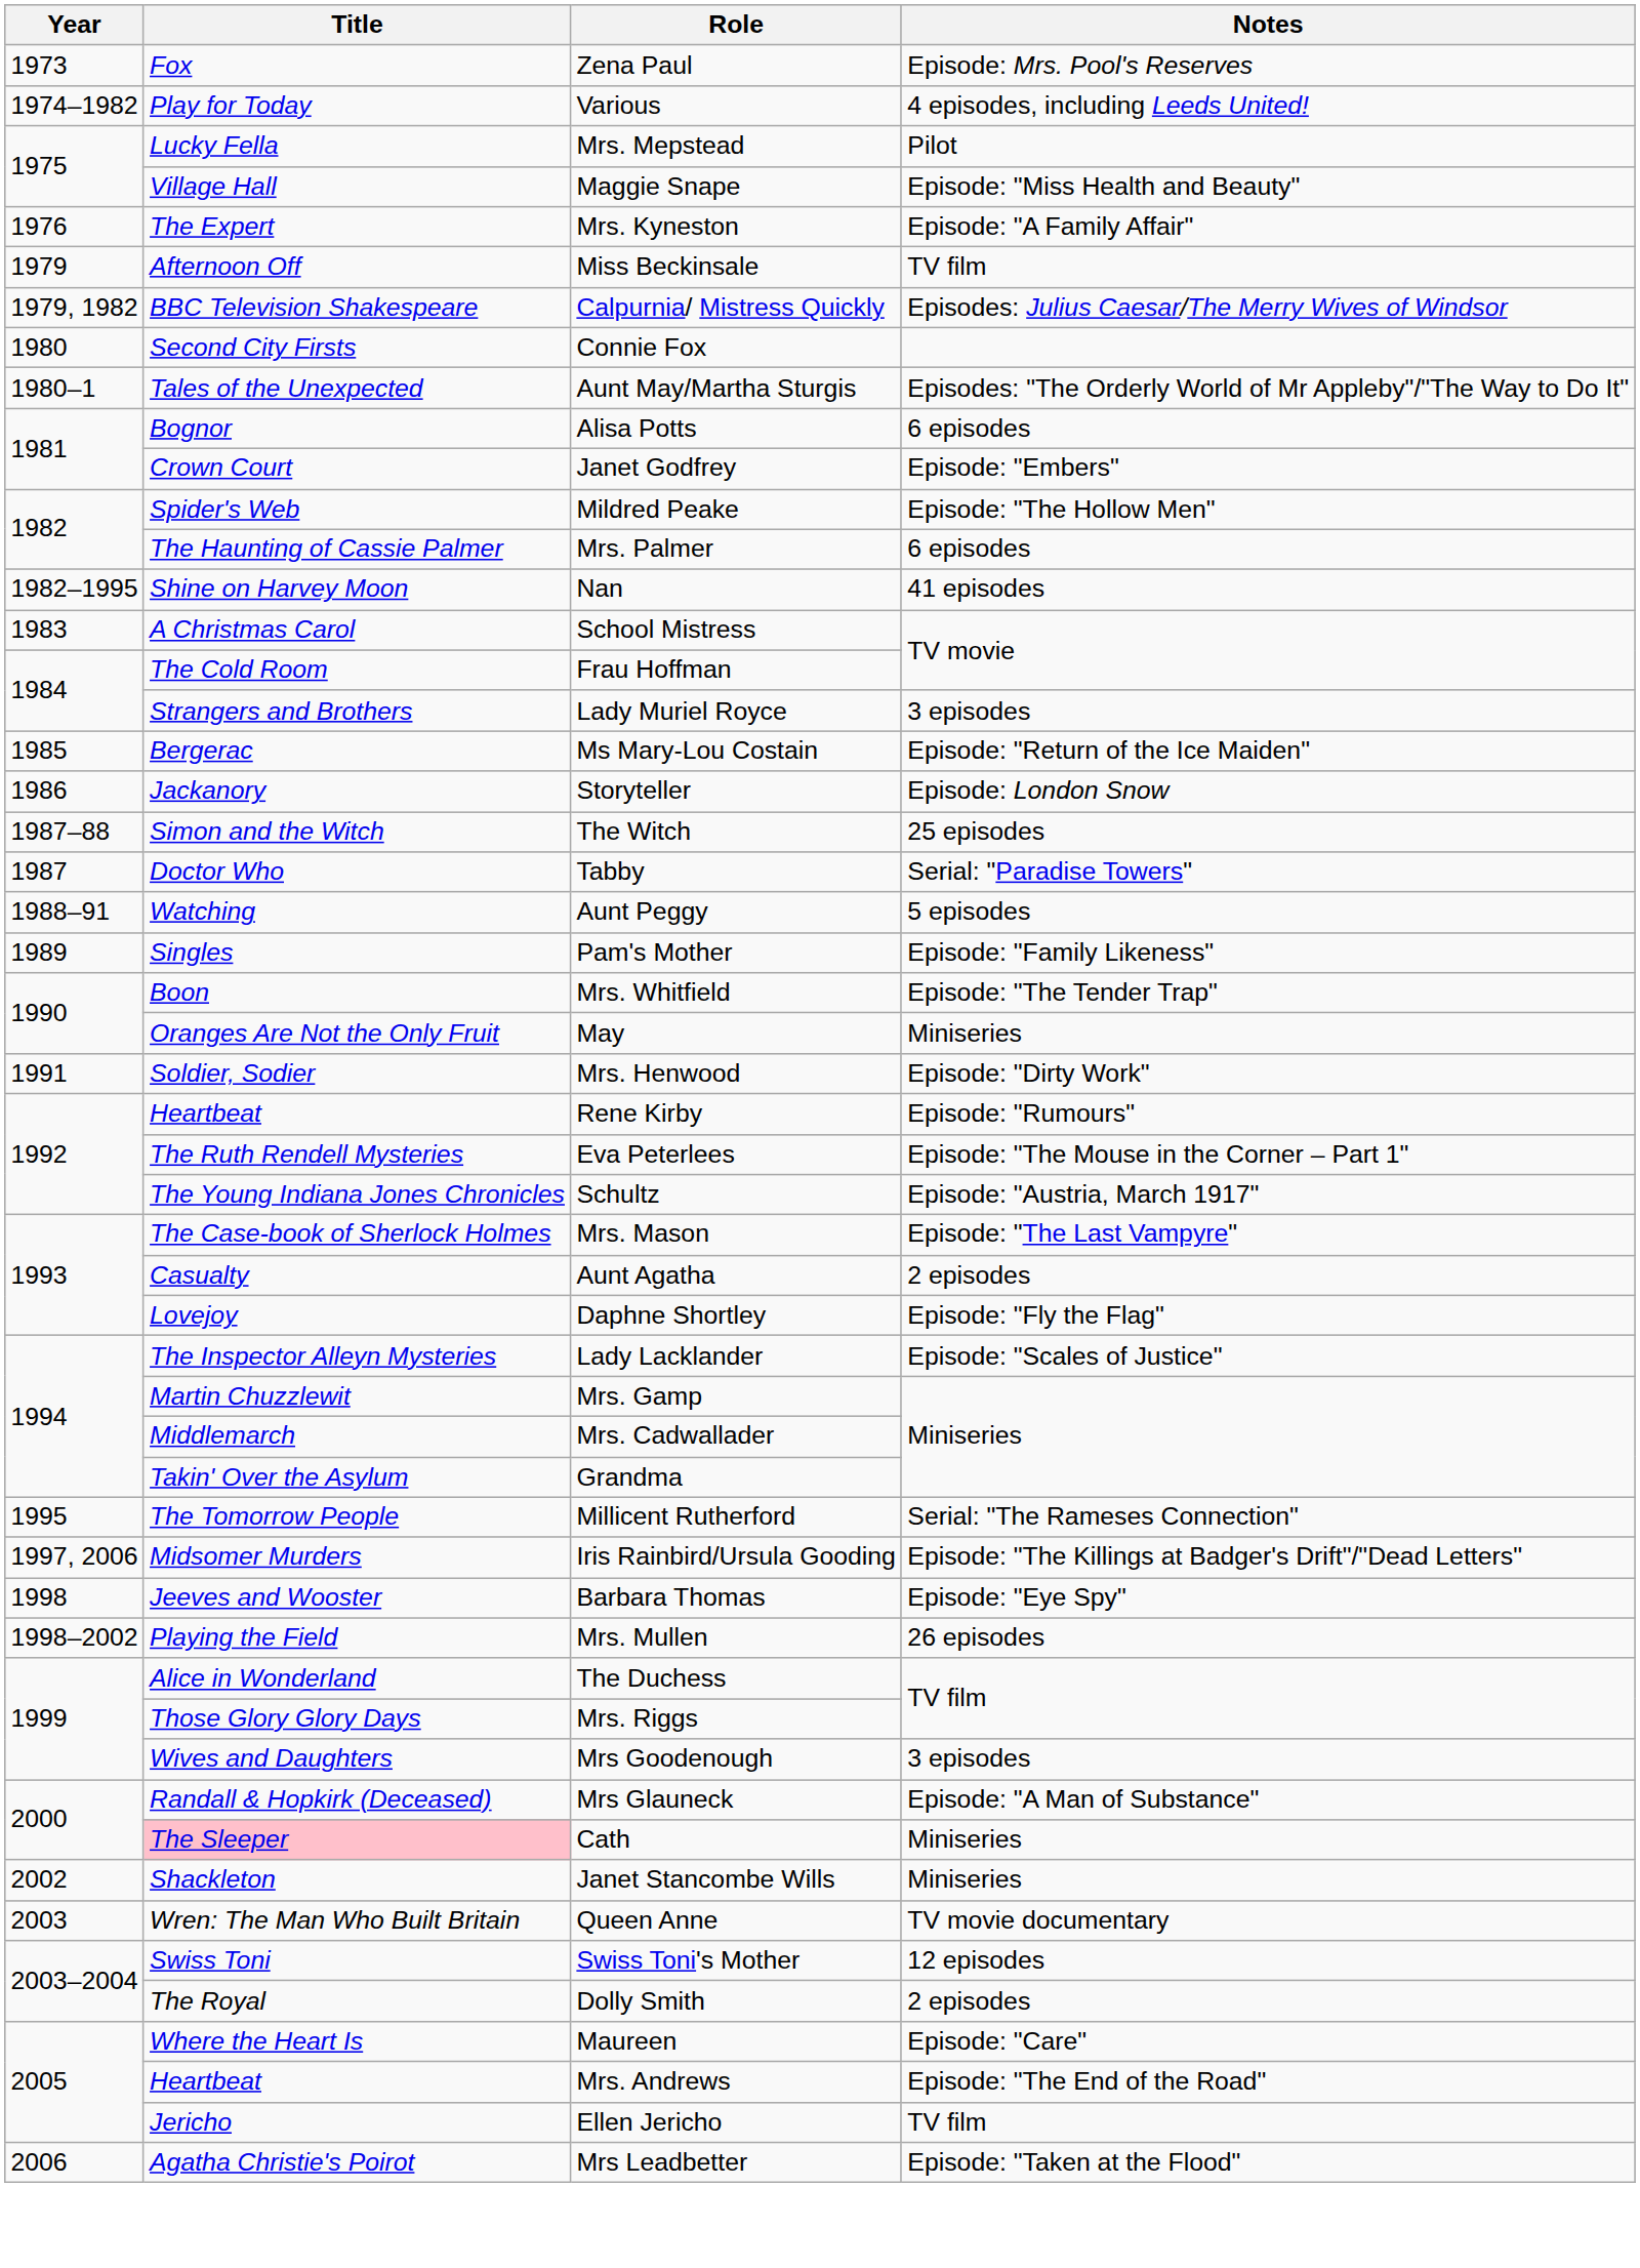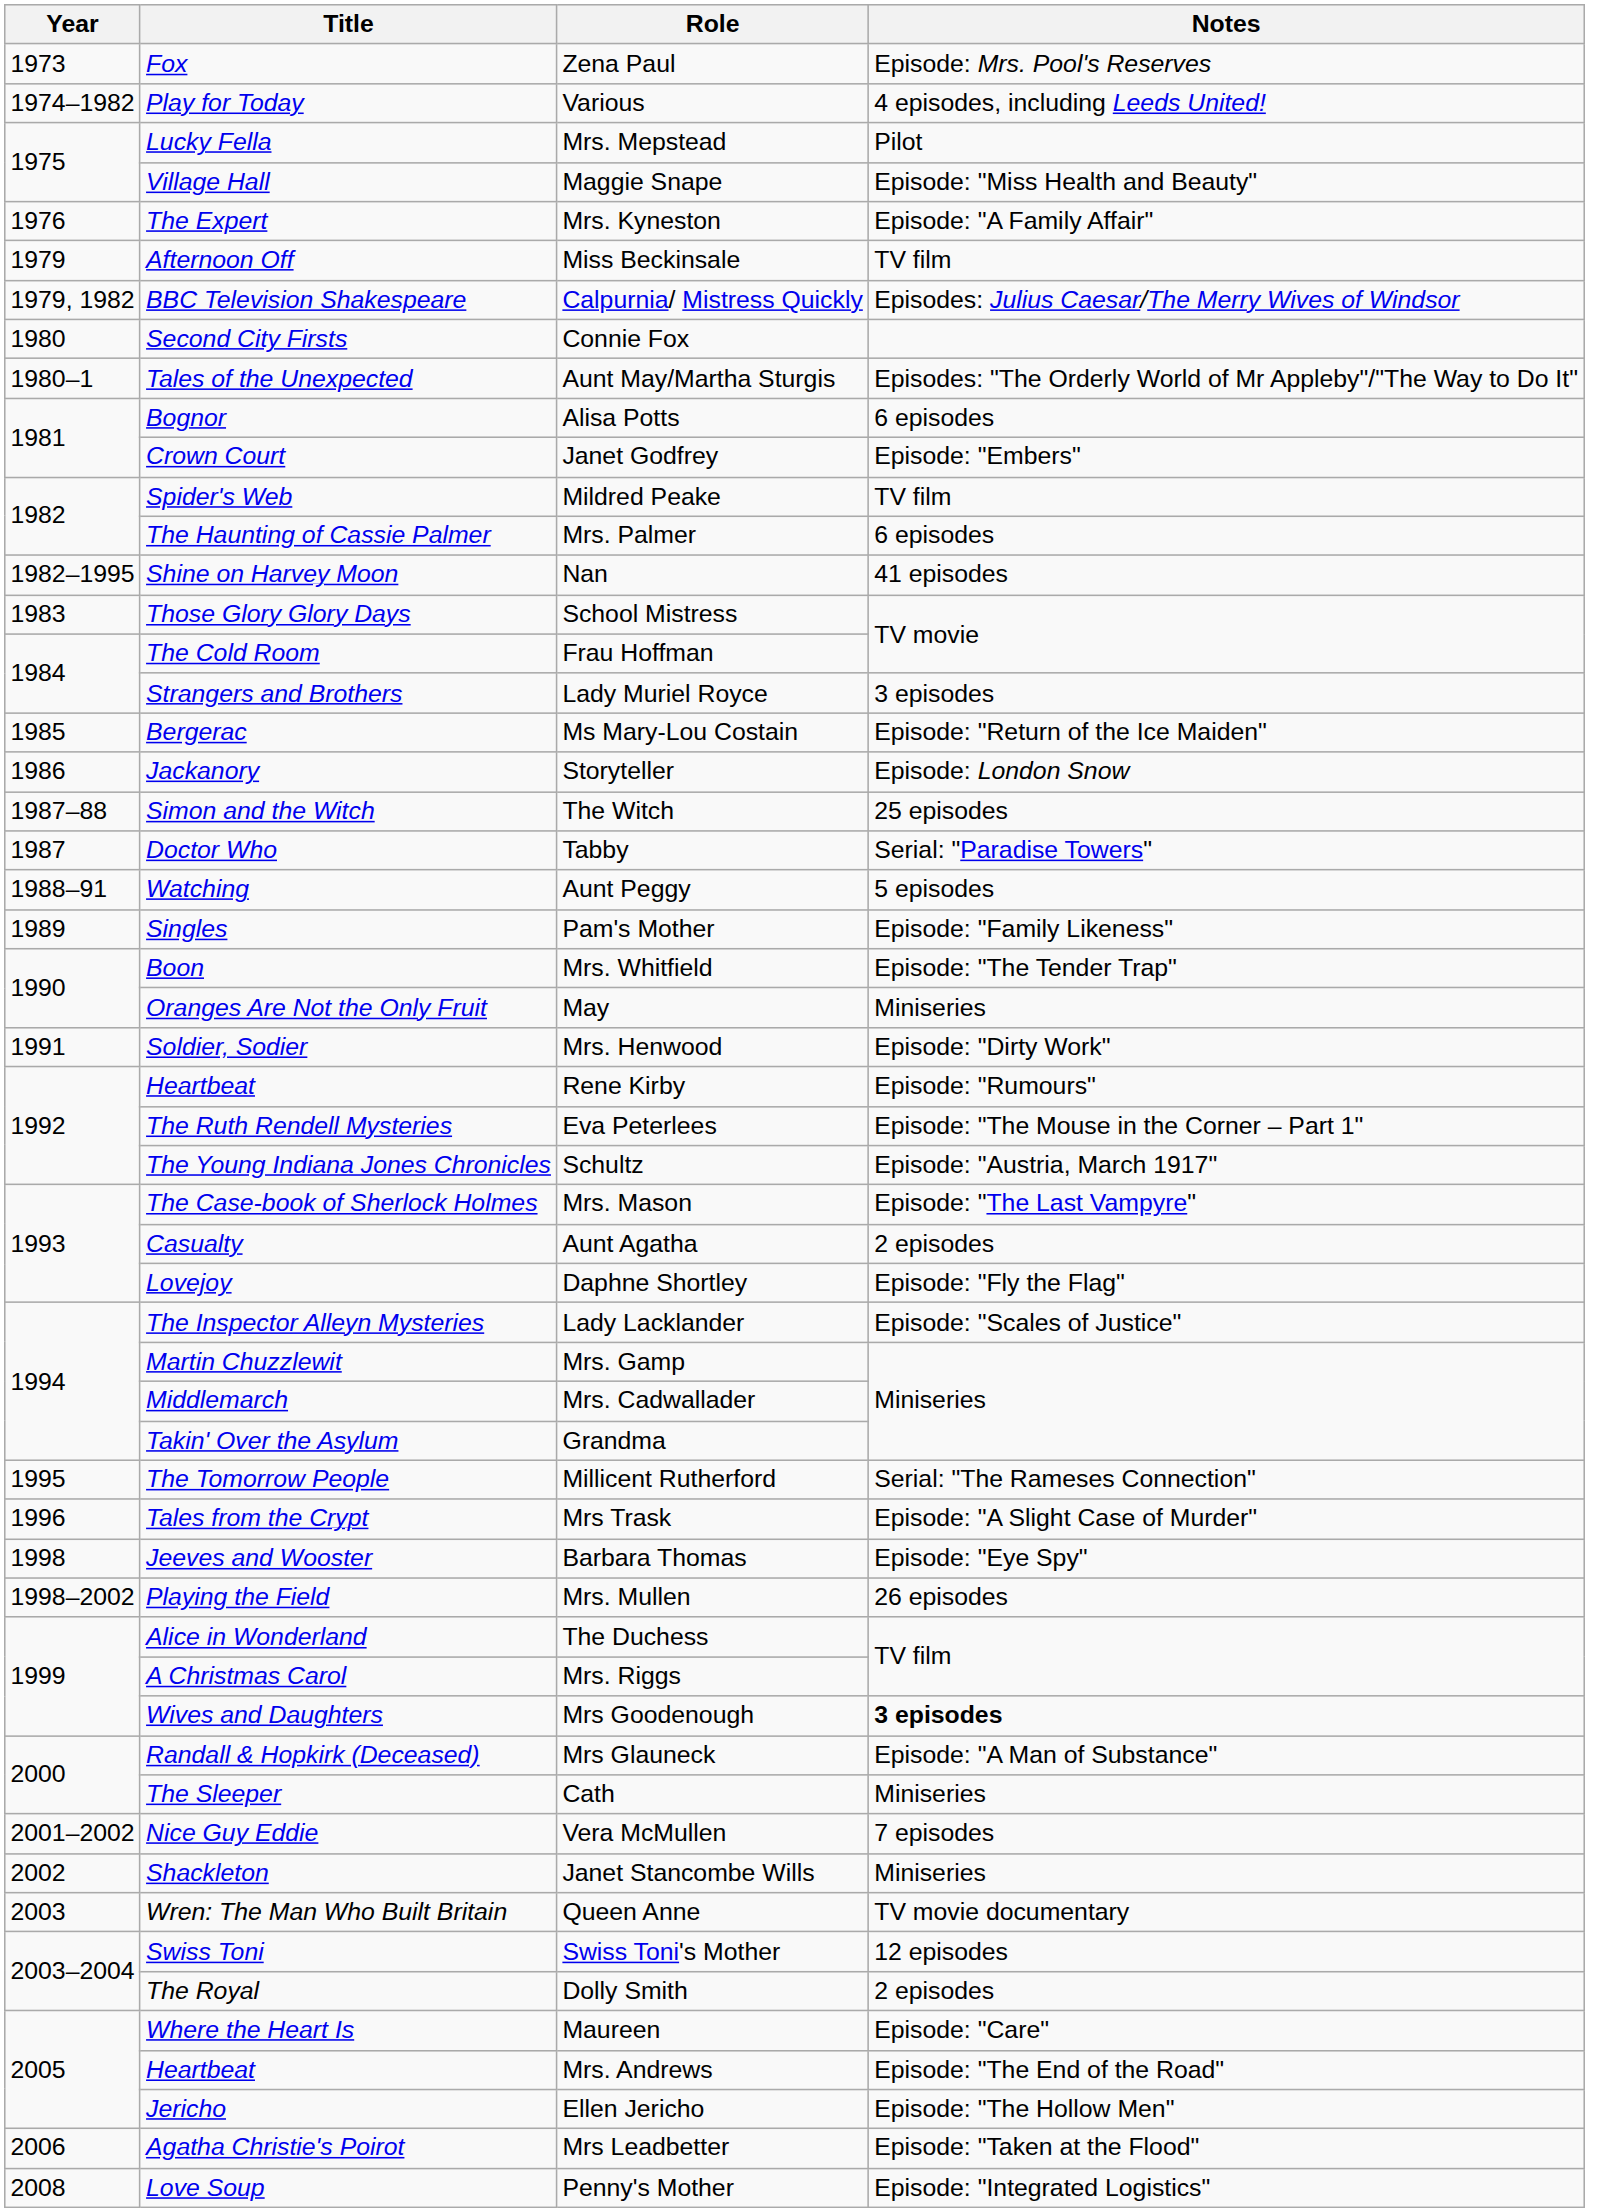 <table class="wikitable">
 <tr>
 <th>Year</th>
 <th>Title</th>
 <th>Role</th>
 <th>Notes</th>
 </tr>
 <tr>
 <td>1973</td>
 <td><em><a href='#'>Fox</a></em></td>
 <td>Zena Paul</td>
 <td>Episode: <em>Mrs. Pool's Reserves</em></td>
 </tr>
 <tr>
 <td>1974–1982</td>
 <td><em><a href='#'>Play for Today</a></em></td>
 <td>Various</td>
 <td>4 episodes, including <em><a href='#'>Leeds United!</a></em></td>
 </tr>
 <tr>
 <td rowspan="2">1975</td>
 <td><em><a href='#'>Lucky Fella</a></em></td>
 <td>Mrs. Mepstead</td>
 <td>Pilot</td>
 </tr>
 <tr>
 <td><em><a href='#'>Village Hall</a></em></td>
 <td>Maggie Snape</td>
 <td>Episode: "Miss Health and Beauty"</td>
 </tr>
 <tr>
 <td>1976</td>
 <td><em><a href='#'>The Expert</a></em></td>
 <td>Mrs. Kyneston</td>
 <td>Episode: "A Family Affair"</td>
 </tr>
 <tr>
 <td>1979</td>
 <td><em><a href='#'>Afternoon Off</a></em></td>
 <td>Miss Beckinsale</td>
 <td>TV film</td>
 </tr>
 <tr>
 <td>1979, 1982</td>
 <td><em><a href='#'>BBC Television Shakespeare</a></em></td>
 <td><a href='#'>Calpurnia</a>/ <a href='#'>Mistress Quickly</a></td>
 <td>Episodes: <a href='#'><em>Julius Caesar</em></a><em>/<a href='#'>The Merry Wives of Windsor</a></em></td>
 </tr>
 <tr>
 <td>1980</td>
 <td><em><a href='#'>Second City Firsts</a></em></td>
 <td>Connie Fox</td>
 <td></td>
 </tr>
 <tr>
 <td>1980–1</td>
 <td><em><a href='#'>Tales of the Unexpected</a></em></td>
 <td>Aunt May/Martha Sturgis</td>
 <td>Episodes: "The Orderly World of Mr Appleby"/"The Way to Do It"</td>
 </tr>
 <tr>
 <td rowspan="2">1981</td>
 <td><em><a href='#'>Bognor</a></em></td>
 <td>Alisa Potts</td>
 <td>6 episodes</td>
 </tr>
 <tr>
 <td><em><a href='#'>Crown Court</a></em></td>
 <td>Janet Godfrey</td>
 <td>Episode: "Embers"</td>
 </tr>
 <tr>
 <td rowspan="2">1982</td>
 <td><em><a href='#'>Spider's Web</a></em></td>
 <td>Mildred Peake</td>
-<td>Episode: "The Hollow Men"</td>
+<td>TV film</td>
 </tr>
 <tr>
 <td><a href='#'><em>The Haunting of Cassie Palmer</em></a></td>
 <td>Mrs. Palmer</td>
 <td>6 episodes</td>
 </tr>
 <tr>
 <td>1982–1995</td>
 <td><em><a href='#'>Shine on Harvey Moon</a></em></td>
 <td>Nan</td>
 <td>41 episodes</td>
 </tr>
 <tr>
 <td>1983</td>
-<td><em><a href='#'>A Christmas Carol</a></em></td>
+<td><em><a href='#'>Those Glory Glory Days</a></em></td>
 <td>School Mistress</td>
 <td rowspan="2">TV movie</td>
 </tr>
 <tr>
 <td rowspan="2">1984</td>
 <td><em><a href='#'>The Cold Room</a></em></td>
 <td>Frau Hoffman</td>
 </tr>
 <tr>
 <td><em><a href='#'>Strangers and Brothers</a></em></td>
 <td>Lady Muriel Royce</td>
 <td>3 episodes</td>
 </tr>
 <tr>
 <td>1985</td>
 <td><em><a href='#'>Bergerac</a></em></td>
 <td>Ms Mary-Lou Costain</td>
 <td>Episode: "Return of the Ice Maiden"</td>
 </tr>
 <tr>
 <td>1986</td>
 <td><em><a href='#'>Jackanory</a></em></td>
 <td>Storyteller</td>
 <td>Episode: <em>London Snow</em></td>
 </tr>
 <tr>
 <td>1987–88</td>
 <td><em><a href='#'>Simon and the Witch</a></em></td>
 <td>The Witch</td>
 <td>25 episodes</td>
 </tr>
 <tr>
 <td>1987</td>
 <td><em><a href='#'>Doctor Who</a></em></td>
 <td>Tabby</td>
 <td>Serial: "<a href='#'>Paradise Towers</a>"</td>
 </tr>
 <tr>
 <td>1988–91</td>
 <td><em><a href='#'>Watching</a></em></td>
 <td>Aunt Peggy</td>
 <td>5 episodes</td>
 </tr>
 <tr>
 <td>1989</td>
 <td><em><a href='#'>Singles</a></em></td>
 <td>Pam's Mother</td>
 <td>Episode: "Family Likeness"</td>
 </tr>
 <tr>
 <td rowspan="2">1990</td>
 <td><em><a href='#'>Boon</a></em></td>
 <td>Mrs. Whitfield</td>
 <td>Episode: "The Tender Trap"</td>
 </tr>
 <tr>
 <td><em><a href='#'>Oranges Are Not the Only Fruit</a></em></td>
 <td>May</td>
 <td>Miniseries</td>
 </tr>
 <tr>
 <td>1991</td>
 <td><em><a href='#'>Soldier, Sodier</a></em></td>
 <td>Mrs. Henwood</td>
 <td>Episode: "Dirty Work"</td>
 </tr>
 <tr>
 <td rowspan="3">1992</td>
 <td><em><a href='#'>Heartbeat</a></em></td>
 <td>Rene Kirby</td>
 <td>Episode: "Rumours"</td>
 </tr>
 <tr>
 <td><em><a href='#'>The Ruth Rendell Mysteries</a></em></td>
 <td>Eva Peterlees</td>
 <td>Episode: "The Mouse in the Corner – Part 1"</td>
 </tr>
 <tr>
 <td><em><a href='#'>The Young Indiana Jones Chronicles</a></em></td>
 <td>Schultz</td>
 <td>Episode: "Austria, March 1917"</td>
 </tr>
 <tr>
 <td rowspan="3">1993</td>
 <td><em><a href='#'>The Case-book of Sherlock Holmes</a></em></td>
 <td>Mrs. Mason</td>
 <td>Episode: "<a href='#'>The Last Vampyre</a>"</td>
 </tr>
 <tr>
 <td><a href='#'><em>Casualty</em></a></td>
 <td>Aunt Agatha</td>
 <td>2 episodes</td>
 </tr>
 <tr>
 <td><em><a href='#'>Lovejoy</a></em></td>
 <td>Daphne Shortley</td>
 <td>Episode: "Fly the Flag"</td>
 </tr>
 <tr>
 <td rowspan="4">1994</td>
 <td><em><a href='#'>The Inspector Alleyn Mysteries</a></em></td>
 <td>Lady Lacklander</td>
 <td>Episode: "Scales of Justice"</td>
 </tr>
 <tr>
 <td><em><a href='#'>Martin Chuzzlewit</a></em></td>
 <td>Mrs. Gamp</td>
 <td rowspan="3">Miniseries</td>
 </tr>
 <tr>
 <td><em><a href='#'>Middlemarch</a></em></td>
 <td>Mrs. Cadwallader</td>
 </tr>
 <tr>
 <td><em><a href='#'>Takin' Over the Asylum</a></em></td>
 <td>Grandma</td>
 </tr>
 <tr>
 <td>1995</td>
 <td><em><a href='#'>The Tomorrow People</a></em></td>
 <td>Millicent Rutherford</td>
 <td>Serial: "The Rameses Connection"</td>
 </tr>
 <tr>
-<td>1997, 2006</td>
-<td><em><a href='#'>Midsomer Murders</a></em></td>
-<td>Iris Rainbird/Ursula Gooding</td>
-<td>Episode: "The Killings at Badger's Drift"/"Dead Letters"</td>
+<td>1996</td>
+<td><em><a href='#'>Tales from the Crypt</a></em></td>
+<td>Mrs Trask</td>
+<td>Episode: "A Slight Case of Murder"</td>
 </tr>
 <tr>
 <td>1998</td>
 <td><em><a href='#'>Jeeves and Wooster</a></em></td>
 <td>Barbara Thomas</td>
 <td>Episode: "Eye Spy"</td>
 </tr>
 <tr>
 <td>1998–2002</td>
 <td><em><a href='#'>Playing the Field</a></em></td>
 <td>Mrs. Mullen</td>
 <td>26 episodes</td>
 </tr>
 <tr>
 <td rowspan="3">1999</td>
 <td><em><a href='#'>Alice in Wonderland</a></em></td>
 <td>The Duchess</td>
 <td rowspan="2">TV film</td>
 </tr>
 <tr>
-<td><em><a href='#'>Those Glory Glory Days</a></em></td>
+<td><em><a href='#'>A Christmas Carol</a></em></td>
 <td>Mrs. Riggs</td>
 </tr>
 <tr>
 <td><em><a href='#'>Wives and Daughters</a></em></td>
 <td>Mrs Goodenough</td>
-<td>3 episodes</td>
+<td><strong>3 episodes</strong></td>
 </tr>
 <tr>
 <td rowspan="2">2000</td>
 <td><em><a href='#'>Randall & Hopkirk (Deceased)</a></em></td>
 <td>Mrs Glauneck</td>
 <td>Episode: "A Man of Substance"</td>
 </tr>
 <tr>
-<td style="background: pink;"><em><a href='#'>The Sleeper</a></em></td>
+<td><em><a href='#'>The Sleeper</a></em></td>
 <td>Cath</td>
 <td>Miniseries</td>
+</tr>
+<tr>
+<td>2001–2002</td>
+<td><em><a href='#'>Nice Guy Eddie</a></em></td>
+<td>Vera McMullen</td>
+<td>7 episodes</td>
 </tr>
 <tr>
 <td>2002</td>
 <td><em><a href='#'>Shackleton</a></em></td>
 <td>Janet Stancombe Wills</td>
 <td>Miniseries</td>
 </tr>
 <tr>
 <td>2003</td>
 <td><em>Wren: The Man Who Built Britain</em></td>
 <td>Queen Anne</td>
 <td>TV movie documentary</td>
 </tr>
 <tr>
 <td rowspan="2">2003–2004</td>
 <td><em><a href='#'>Swiss Toni</a></em></td>
 <td><a href='#'>Swiss Toni</a>'s Mother</td>
 <td>12 episodes</td>
 </tr>
 <tr>
 <td><em>The Royal</em></td>
 <td>Dolly Smith</td>
 <td>2 episodes</td>
 </tr>
 <tr>
 <td rowspan="3">2005</td>
 <td><em><a href='#'>Where the Heart Is</a></em></td>
 <td>Maureen</td>
 <td>Episode: "Care"</td>
 </tr>
 <tr>
 <td><a href='#'><em>Heartbeat</em></a></td>
 <td>Mrs. Andrews</td>
 <td>Episode: "The End of the Road"</td>
 </tr>
 <tr>
 <td><em><a href='#'>Jericho</a></em></td>
 <td>Ellen Jericho</td>
-<td>TV film</td>
+<td>Episode: "The Hollow Men"</td>
 </tr>
 <tr>
 <td>2006</td>
 <td><em><a href='#'>Agatha Christie's Poirot</a></em></td>
 <td>Mrs Leadbetter</td>
 <td>Episode: "Taken at the Flood"</td>
 </tr>
+<tr>
+<td>2008</td>
+<td><em><a href='#'>Love Soup</a></em></td>
+<td>Penny's Mother</td>
+<td>Episode: "Integrated Logistics"</td>
+</tr>
 </table>
